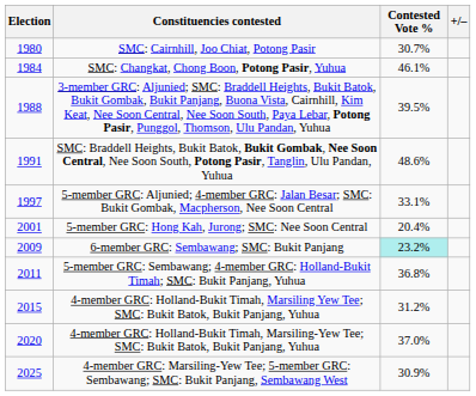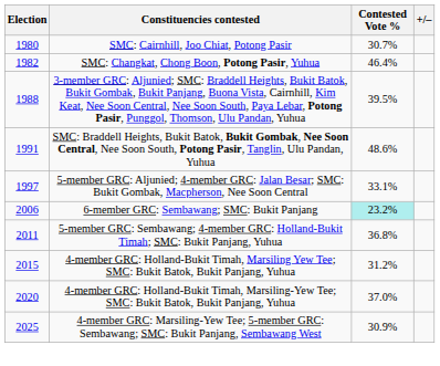 <table class="wikitable" style="text-align: center">
 <tr>
 <th>Election</th>
 <th>Constituencies contested</th>
 <th>Contested Vote %</th>
 <th>+/–</th>
 </tr>
 <tr>
 <td><a href='#'>1980</a></td>
 <td><u><a href='#'>SMC</a></u>: <a href='#'>Cairnhill</a>, <a href='#'>Joo Chiat</a>, <a href='#'>Potong Pasir</a></td>
 <td>30.7%</td>
 <td></td>
 </tr>
 <tr>
-<td><a href='#'>1984</a></td>
+<td><a href='#'>1982</a></td>
 <td><u>SMC</u>: <a href='#'>Changkat</a>, <a href='#'>Chong Boon</a>, <strong>Potong Pasir</strong>, <a href='#'>Yuhua</a></td>
-<td>46.1%</td>
+<td>46.4%</td>
 <td></td>
 </tr>
 <tr>
 <td><a href='#'>1988</a></td>
 <td><u><a href='#'>3-member GRC</a></u>: <a href='#'>Aljunied</a>; <u>SMC</u>: <a href='#'>Braddell Heights</a>, <a href='#'>Bukit Batok</a>, <a href='#'>Bukit Gombak</a>, <a href='#'>Bukit Panjang</a>, <a href='#'>Buona Vista</a>, Cairnhill, <a href='#'>Kim Keat</a>, <a href='#'>Nee Soon Central</a>, <a href='#'>Nee Soon South</a>, <a href='#'>Paya Lebar</a>, <strong>Potong Pasir</strong>, <a href='#'>Punggol</a>, <a href='#'>Thomson</a>, <a href='#'>Ulu Pandan</a>, Yuhua</td>
 <td>39.5%</td>
 <td></td>
 </tr>
 <tr>
 <td><a href='#'>1991</a></td>
 <td><u>SMC</u>: Braddell Heights, Bukit Batok, <strong>Bukit Gombak</strong>, <strong>Nee Soon Central</strong>, Nee Soon South, <strong>Potong Pasir</strong>, <a href='#'>Tanglin</a>, Ulu Pandan, Yuhua</td>
 <td>48.6%</td>
 <td></td>
 </tr>
 <tr>
 <td><a href='#'>1997</a></td>
 <td><u>5-member GRC</u>: Aljunied; <u>4-member GRC</u>: <a href='#'>Jalan Besar</a>; <u>SMC</u>: Bukit Gombak, <a href='#'>Macpherson</a>, Nee Soon Central</td>
 <td>33.1%</td>
 <td></td>
 </tr>
 <tr>
-<td><a href='#'>2001</a></td>
-<td><u>5-member GRC</u>: <a href='#'>Hong Kah</a>, <a href='#'>Jurong</a>; <u>SMC</u>: Nee Soon Central</td>
-<td>20.4%</td>
-<td></td>
-</tr>
-<tr>
-<td><a href='#'>2009</a></td>
+<td><a href='#'>2006</a></td>
 <td><u>6-member GRC</u>: <a href='#'>Sembawang</a>; <u>SMC</u>: Bukit Panjang</td>
 <td style="background: paleturquoise;">23.2%</td>
 <td></td>
 </tr>
 <tr>
 <td><a href='#'>2011</a></td>
 <td><u>5-member GRC</u>: Sembawang; <u>4-member GRC</u>: <a href='#'>Holland-Bukit Timah</a>; <u>SMC</u>: Bukit Panjang, Yuhua</td>
 <td>36.8%</td>
 <td></td>
 </tr>
 <tr>
 <td><a href='#'>2015</a></td>
 <td><u>4-member GRC</u>: Holland-Bukit Timah, <a href='#'>Marsiling Yew Tee</a>; <u>SMC</u>: Bukit Batok, Bukit Panjang, Yuhua</td>
 <td>31.2%</td>
 <td></td>
 </tr>
 <tr>
 <td><a href='#'>2020</a></td>
 <td><u>4-member GRC</u>: Holland-Bukit Timah, Marsiling-Yew Tee; <u>SMC</u>: Bukit Batok, Bukit Panjang, Yuhua</td>
 <td>37.0%</td>
 <td></td>
 </tr>
 <tr>
 <td><a href='#'>2025</a></td>
 <td><u>4-member GRC</u>: Marsiling-Yew Tee; <u>5-member GRC</u>: Sembawang; <u>SMC</u>: Bukit Panjang, <a href='#'>Sembawang West</a></td>
 <td>30.9%</td>
 <td></td>
 </tr>
 </table>
